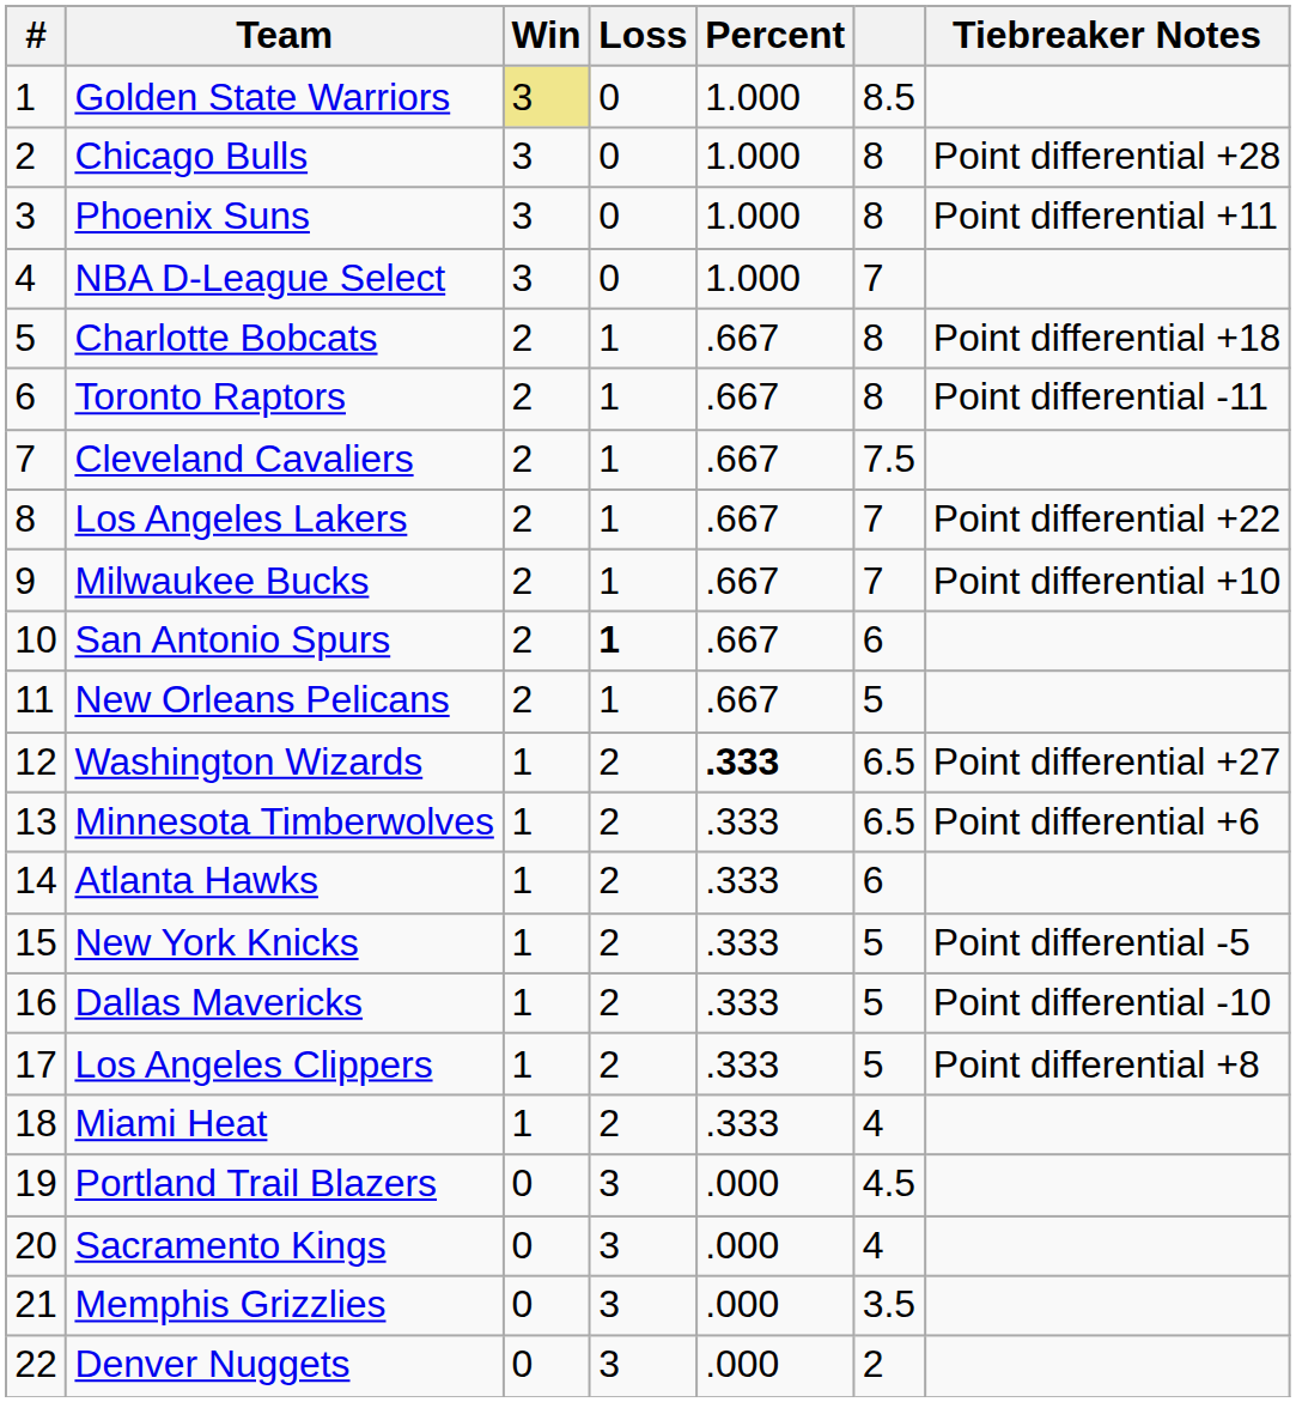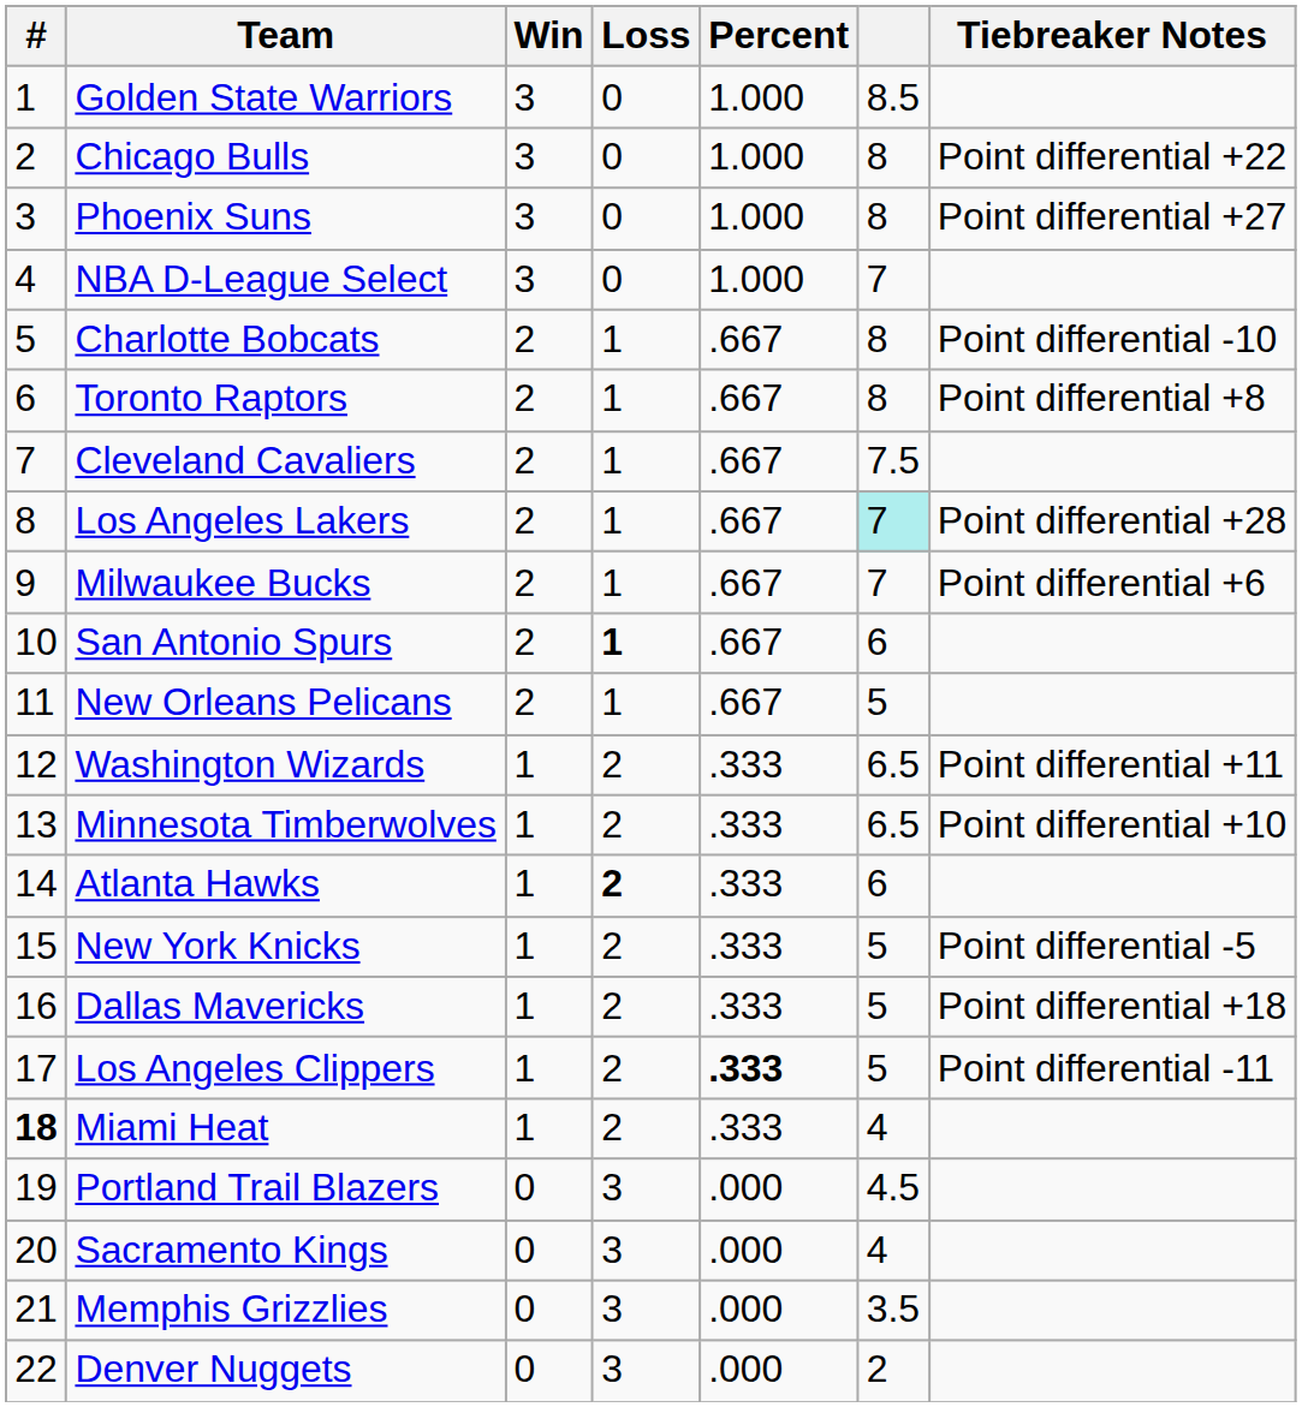 <table class="wikitable">
 <tr>
 <th>#</th>
 <th>Team</th>
 <th>Win</th>
 <th>Loss</th>
 <th>Percent</th>
 <th></th>
 <th>Tiebreaker Notes</th>
 </tr>
 <tr>
 <td>1</td>
 <td><a href='#'>Golden State Warriors</a></td>
-<td style="background: khaki;">3</td>
+<td>3</td>
 <td>0</td>
 <td>1.000</td>
 <td>8.5</td>
 <td></td>
 </tr>
 <tr>
 <td>2</td>
 <td><a href='#'>Chicago Bulls</a></td>
 <td>3</td>
 <td>0</td>
 <td>1.000</td>
 <td>8</td>
-<td>Point differential +28</td>
+<td>Point differential +22</td>
 </tr>
 <tr>
 <td>3</td>
 <td><a href='#'>Phoenix Suns</a></td>
 <td>3</td>
 <td>0</td>
 <td>1.000</td>
 <td>8</td>
-<td>Point differential +11</td>
+<td>Point differential +27</td>
 </tr>
 <tr>
 <td>4</td>
 <td><a href='#'>NBA D-League Select</a></td>
 <td>3</td>
 <td>0</td>
 <td>1.000</td>
 <td>7</td>
 <td></td>
 </tr>
 <tr>
 <td>5</td>
 <td><a href='#'>Charlotte Bobcats</a></td>
 <td>2</td>
 <td>1</td>
 <td>.667</td>
 <td>8</td>
-<td>Point differential +18</td>
+<td>Point differential -10</td>
 </tr>
 <tr>
 <td>6</td>
 <td><a href='#'>Toronto Raptors</a></td>
 <td>2</td>
 <td>1</td>
 <td>.667</td>
 <td>8</td>
-<td>Point differential -11</td>
+<td>Point differential +8</td>
 </tr>
 <tr>
 <td>7</td>
 <td><a href='#'>Cleveland Cavaliers</a></td>
 <td>2</td>
 <td>1</td>
 <td>.667</td>
 <td>7.5</td>
 <td></td>
 </tr>
 <tr>
 <td>8</td>
 <td><a href='#'>Los Angeles Lakers</a></td>
 <td>2</td>
 <td>1</td>
 <td>.667</td>
-<td>7</td>
-<td>Point differential +22</td>
+<td style="background: paleturquoise;">7</td>
+<td>Point differential +28</td>
 </tr>
 <tr>
 <td>9</td>
 <td><a href='#'>Milwaukee Bucks</a></td>
 <td>2</td>
 <td>1</td>
 <td>.667</td>
 <td>7</td>
-<td>Point differential +10</td>
+<td>Point differential +6</td>
 </tr>
 <tr>
 <td>10</td>
 <td><a href='#'>San Antonio Spurs</a></td>
 <td>2</td>
 <td><strong>1</strong></td>
 <td>.667</td>
 <td>6</td>
 <td></td>
 </tr>
 <tr>
 <td>11</td>
 <td><a href='#'>New Orleans Pelicans</a></td>
 <td>2</td>
 <td>1</td>
 <td>.667</td>
 <td>5</td>
 <td></td>
 </tr>
 <tr>
 <td>12</td>
 <td><a href='#'>Washington Wizards</a></td>
 <td>1</td>
 <td>2</td>
-<td><strong>.333</strong></td>
+<td>.333</td>
 <td>6.5</td>
-<td>Point differential +27</td>
+<td>Point differential +11</td>
 </tr>
 <tr>
 <td>13</td>
 <td><a href='#'>Minnesota Timberwolves</a></td>
 <td>1</td>
 <td>2</td>
 <td>.333</td>
 <td>6.5</td>
-<td>Point differential +6</td>
+<td>Point differential +10</td>
 </tr>
 <tr>
 <td>14</td>
 <td><a href='#'>Atlanta Hawks</a></td>
 <td>1</td>
-<td>2</td>
+<td><strong>2</strong></td>
 <td>.333</td>
 <td>6</td>
 <td></td>
 </tr>
 <tr>
 <td>15</td>
 <td><a href='#'>New York Knicks</a></td>
 <td>1</td>
 <td>2</td>
 <td>.333</td>
 <td>5</td>
 <td>Point differential -5</td>
 </tr>
 <tr>
 <td>16</td>
 <td><a href='#'>Dallas Mavericks</a></td>
 <td>1</td>
 <td>2</td>
 <td>.333</td>
 <td>5</td>
-<td>Point differential -10</td>
+<td>Point differential +18</td>
 </tr>
 <tr>
 <td>17</td>
 <td><a href='#'>Los Angeles Clippers</a></td>
 <td>1</td>
 <td>2</td>
-<td>.333</td>
+<td><strong>.333</strong></td>
 <td>5</td>
-<td>Point differential +8</td>
+<td>Point differential -11</td>
 </tr>
 <tr>
-<td>18</td>
+<td><strong>18</strong></td>
 <td><a href='#'>Miami Heat</a></td>
 <td>1</td>
 <td>2</td>
 <td>.333</td>
 <td>4</td>
 <td></td>
 </tr>
 <tr>
 <td>19</td>
 <td><a href='#'>Portland Trail Blazers</a></td>
 <td>0</td>
 <td>3</td>
 <td>.000</td>
 <td>4.5</td>
 <td></td>
 </tr>
 <tr>
 <td>20</td>
 <td><a href='#'>Sacramento Kings</a></td>
 <td>0</td>
 <td>3</td>
 <td>.000</td>
 <td>4</td>
 <td></td>
 </tr>
 <tr>
 <td>21</td>
 <td><a href='#'>Memphis Grizzlies</a></td>
 <td>0</td>
 <td>3</td>
 <td>.000</td>
 <td>3.5</td>
 <td></td>
 </tr>
 <tr>
 <td>22</td>
 <td><a href='#'>Denver Nuggets</a></td>
 <td>0</td>
 <td>3</td>
 <td>.000</td>
 <td>2</td>
 <td></td>
 </tr>
 </table>
